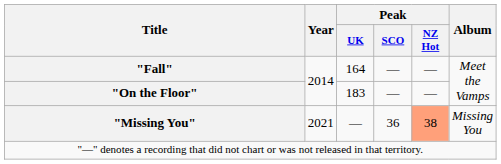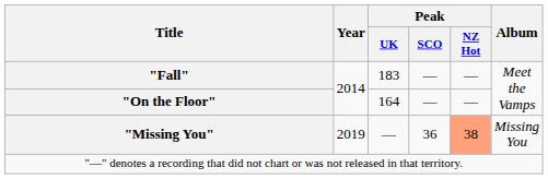 <table class="wikitable plainrowheaders" style="text-align:center;">
 <tr>
 <th scope="col" rowspan="2" style="width:24em;">Title</th>
 <th scope="col" rowspan="2" style="width:1em;">Year</th>
 <th scope="col" colspan="3">Peak</th>
 <th scope="col" rowspan="2">Album</th>
 </tr>
 <tr>
 <th scope="col" style="width:3em;font-size:85%;"><a href='#'>UK</a><br></th>
 <th scope="col" style="width:3em;font-size:85%;"><a href='#'>SCO</a><br></th>
 <th scope="col" style="width:3em;font-size:85%;"><a href='#'>NZ<br>Hot</a><br></th>
 </tr>
 <tr>
 <th scope="row">"Fall"</th>
 <td rowspan="2">2014</td>
-<td>164</td>
+<td>183</td>
 <td>—</td>
 <td>—</td>
 <td rowspan="2"><em>Meet the Vamps</em></td>
 </tr>
 <tr>
 <th scope="row">"On the Floor"</th>
-<td>183</td>
+<td>164</td>
 <td>—</td>
 <td>—</td>
 </tr>
 <tr>
 <th scope="row">"Missing You"</th>
-<td>2021</td>
+<td>2019</td>
 <td>—</td>
 <td>36</td>
 <td style="background: lightsalmon;">38</td>
 <td><em>Missing You</em></td>
 </tr>
 <tr>
 <td colspan="20" style="text-align:center; font-size:85%;">"—" denotes a recording that did not chart or was not released in that territory.</td>
 </tr>
 </table>
